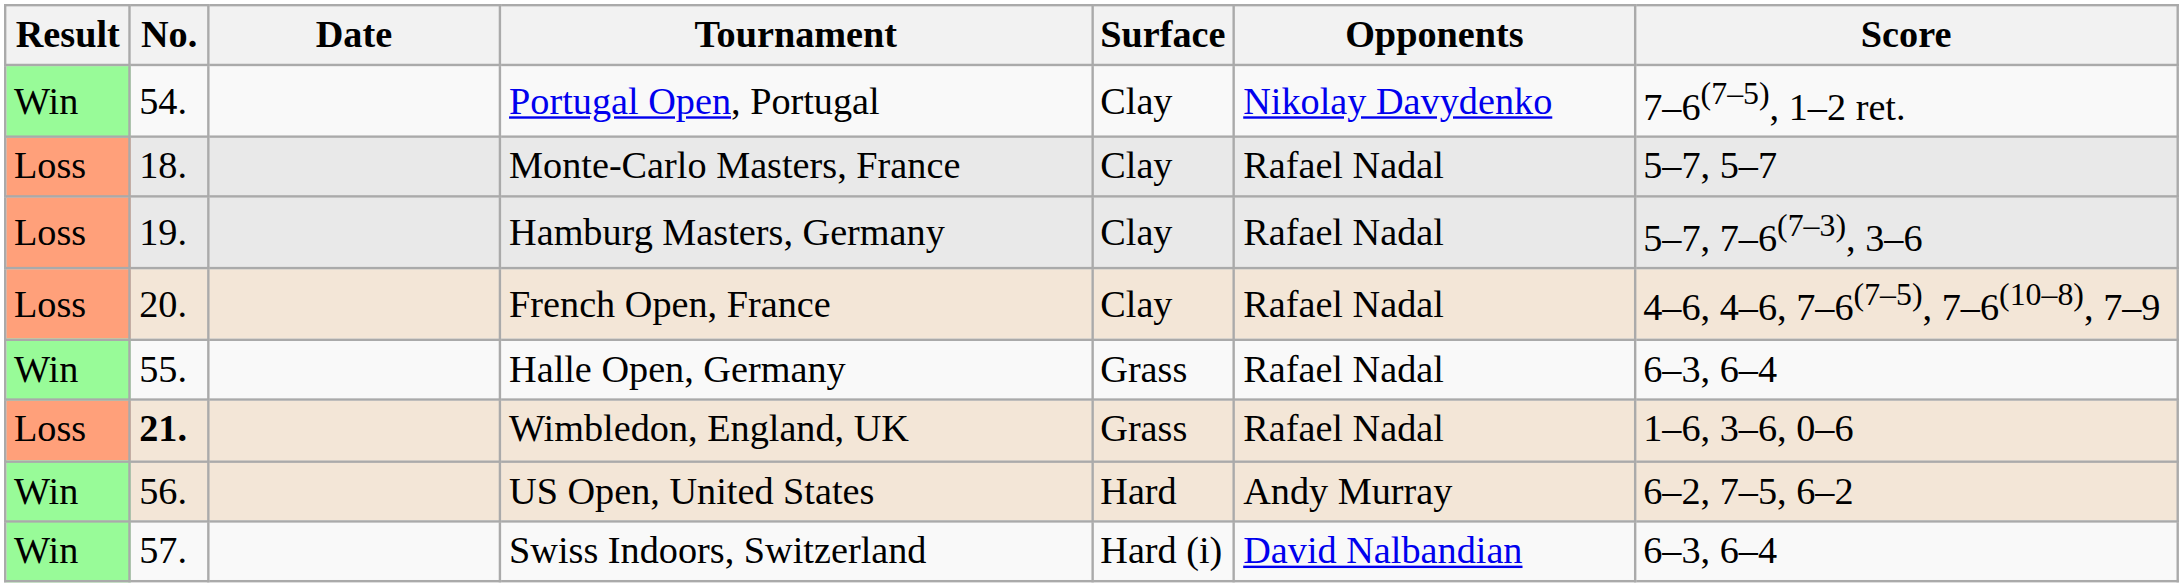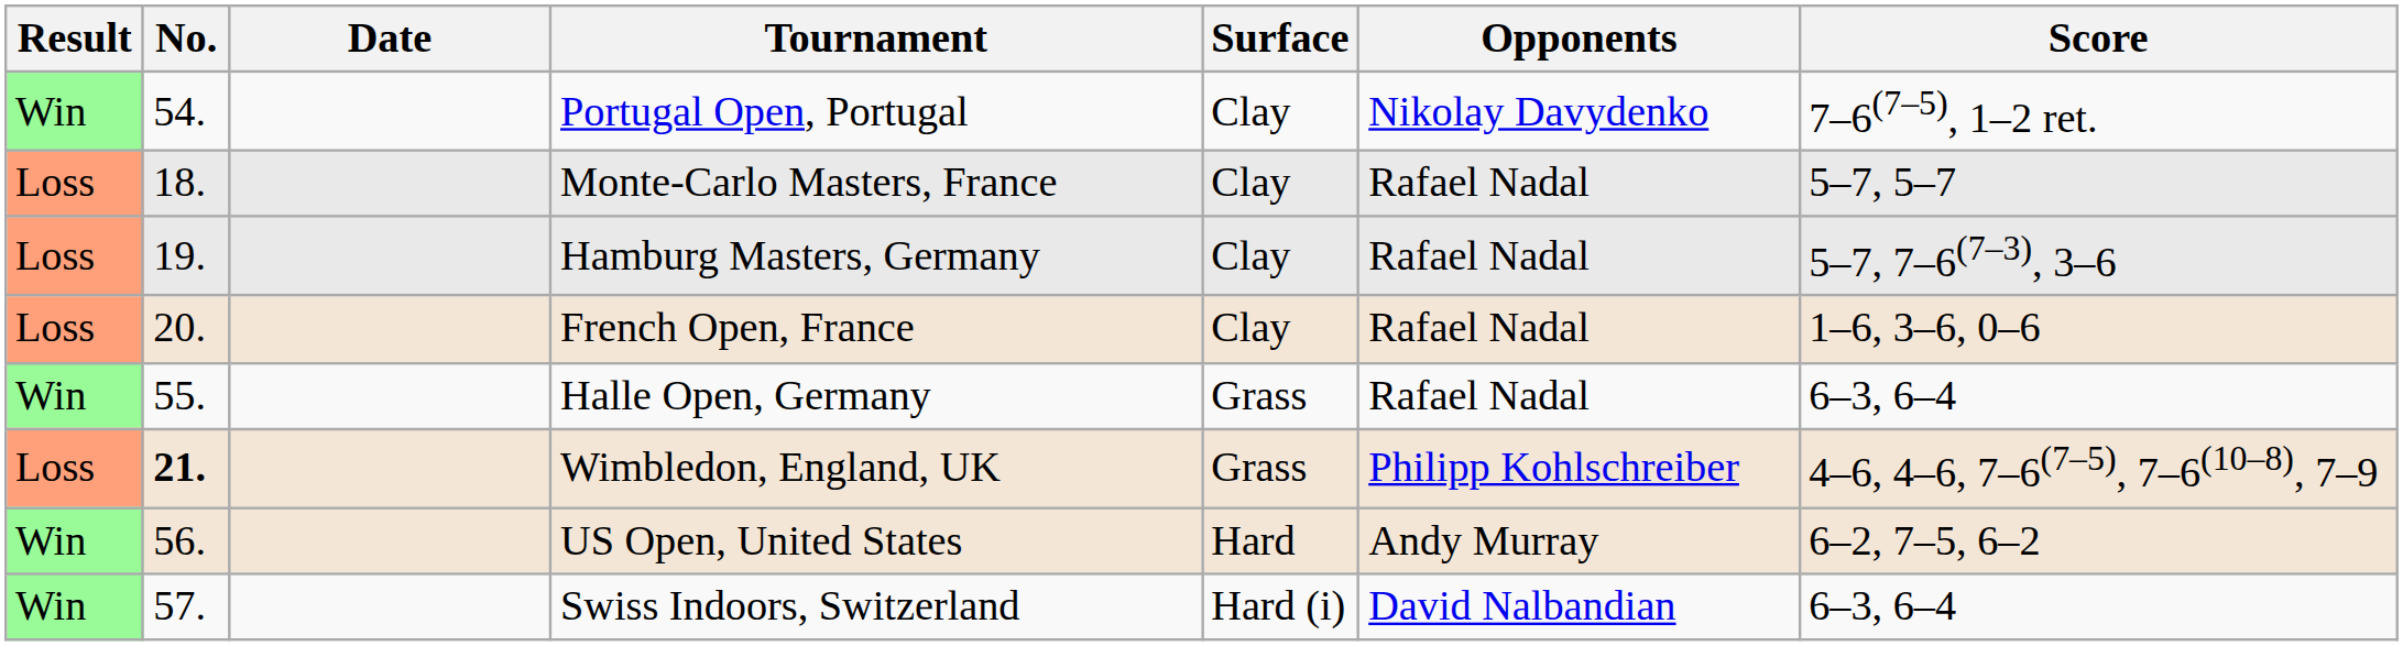 <table class="sortable wikitable">
 <tr>
 <th style="width:45px">Result</th>
 <th style="width:25px">No.</th>
 <th style="width:115px">Date</th>
 <th style="width:240px">Tournament</th>
 <th style="width:50px">Surface</th>
 <th style="width:160px">Opponents</th>
 <th style="width:220px" class="unsortable">Score</th>
 </tr>
 <tr>
 <td style="background:#98fb98;">Win</td>
 <td>54.</td>
 <td></td>
 <td><a href='#'>Portugal Open</a>, Portugal</td>
 <td>Clay</td>
 <td> <a href='#'>Nikolay Davydenko</a></td>
 <td>7–6<sup>(7–5)</sup>, 1–2 ret.</td>
 </tr>
 <tr style="background:#e9e9e9;">
 <td style="background:#ffa07a;">Loss</td>
 <td>18.</td>
 <td></td>
 <td>Monte-Carlo Masters, France</td>
 <td>Clay</td>
 <td> Rafael Nadal</td>
 <td>5–7, 5–7</td>
 </tr>
 <tr style="background:#e9e9e9;">
 <td style="background:#ffa07a;">Loss</td>
 <td>19.</td>
 <td></td>
 <td>Hamburg Masters, Germany</td>
 <td>Clay</td>
 <td> Rafael Nadal</td>
 <td>5–7, 7–6<sup>(7–3)</sup>, 3–6</td>
 </tr>
 <tr style="background:#f3e6d7;">
 <td style="background:#ffa07a;">Loss</td>
 <td>20.</td>
 <td></td>
 <td>French Open, France</td>
 <td>Clay</td>
 <td> Rafael Nadal</td>
-<td>4–6, 4–6, 7–6<sup>(7–5)</sup>, 7–6<sup>(10–8)</sup>, 7–9</td>
+<td>1–6, 3–6, 0–6</td>
 </tr>
 <tr>
 <td style="background:#98fb98;">Win</td>
 <td>55.</td>
 <td></td>
 <td>Halle Open, Germany </td>
 <td>Grass</td>
 <td> Rafael Nadal</td>
 <td>6–3, 6–4</td>
 </tr>
 <tr style="background:#f3e6d7;">
 <td style="background:#ffa07a;">Loss</td>
 <td><strong>21.</strong></td>
 <td></td>
 <td>Wimbledon, England, UK</td>
 <td>Grass</td>
-<td> Rafael Nadal</td>
-<td>1–6, 3–6, 0–6</td>
+<td> <a href='#'>Philipp Kohlschreiber</a></td>
+<td>4–6, 4–6, 7–6<sup>(7–5)</sup>, 7–6<sup>(10–8)</sup>, 7–9</td>
 </tr>
 <tr style="background:#f3e6d7;">
 <td style="background:#98fb98;">Win</td>
 <td>56.</td>
 <td></td>
 <td>US Open, United States </td>
 <td>Hard</td>
 <td> Andy Murray</td>
 <td>6–2, 7–5, 6–2</td>
 </tr>
 <tr>
 <td style="background:#98fb98;">Win</td>
 <td>57.</td>
 <td></td>
 <td>Swiss Indoors, Switzerland </td>
 <td>Hard (i)</td>
 <td> <a href='#'>David Nalbandian</a></td>
 <td>6–3, 6–4</td>
 </tr>
 </table>
